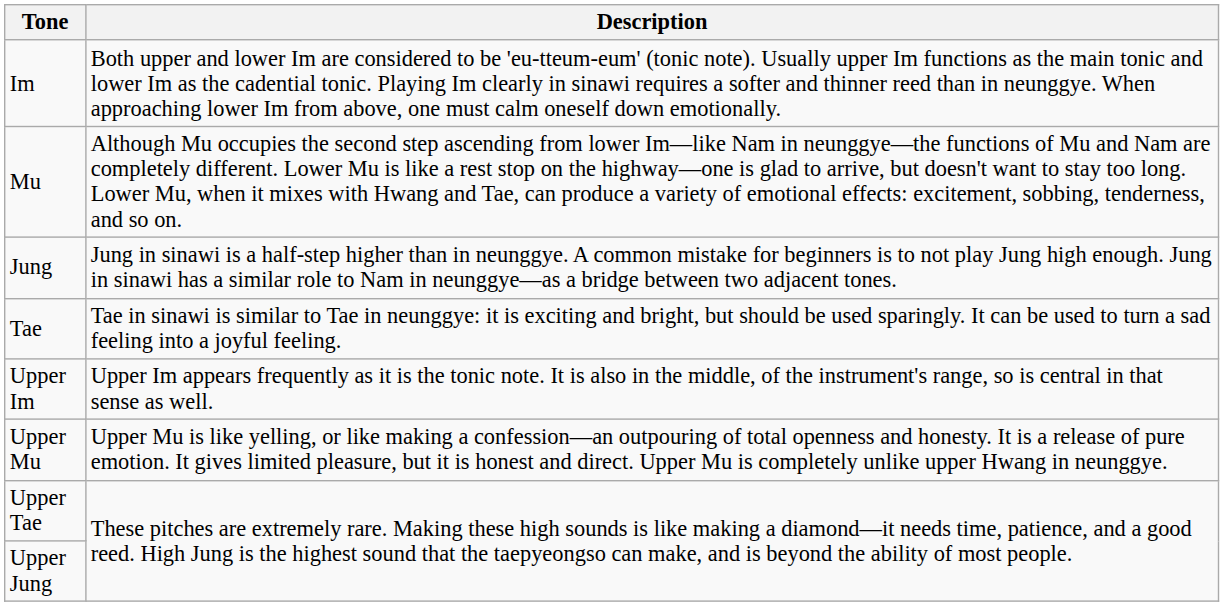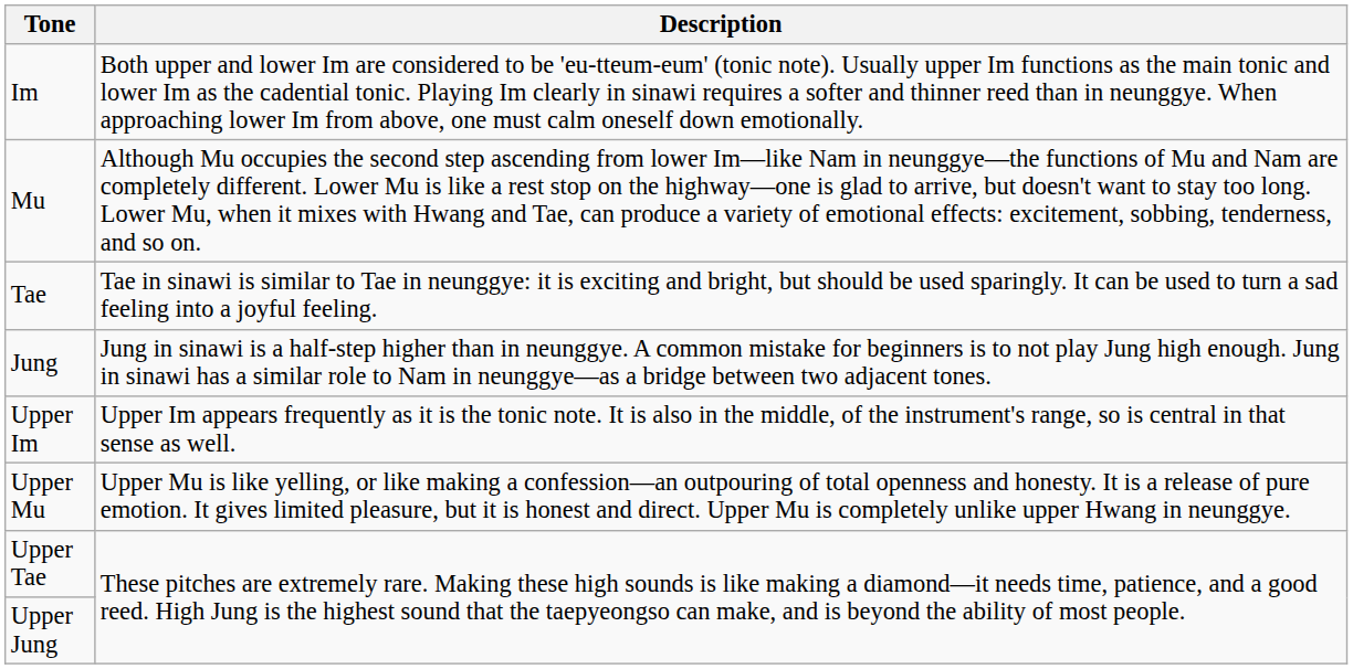 <table class="wikitable">
 <tr>
 <th>Tone</th>
 <th>Description</th>
 </tr>
 <tr>
 <td>Im</td>
 <td>Both upper and lower Im are considered to be 'eu-tteum-eum' (tonic note). Usually upper Im functions as the main tonic and lower Im as the cadential tonic. Playing Im clearly in sinawi requires a softer and thinner reed than in neunggye. When approaching lower Im from above, one must calm oneself down emotionally.</td>
 </tr>
 <tr>
 <td>Mu</td>
 <td>Although Mu occupies the second step ascending from lower Im—like Nam in neunggye—the functions of Mu and Nam are completely different. Lower Mu is like a rest stop on the highway—one is glad to arrive, but doesn't want to stay too long. Lower Mu, when it mixes with Hwang and Tae, can produce a variety of emotional effects: excitement, sobbing, tenderness, and so on.</td>
 </tr>
 <tr>
+<td>Tae</td>
+<td>Tae in sinawi is similar to Tae in neunggye: it is exciting and bright, but should be used sparingly. It can be used to turn a sad feeling into a joyful feeling.</td>
+</tr>
+<tr>
 <td>Jung</td>
 <td>Jung in sinawi is a half-step higher than in neunggye. A common mistake for beginners is to not play Jung high enough. Jung in sinawi has a similar role to Nam in neunggye—as a bridge between two adjacent tones.</td>
-</tr>
-<tr>
-<td>Tae</td>
-<td>Tae in sinawi is similar to Tae in neunggye: it is exciting and bright, but should be used sparingly. It can be used to turn a sad feeling into a joyful feeling.</td>
 </tr>
 <tr>
 <td>Upper Im</td>
 <td>Upper Im appears frequently as it is the tonic note. It is also in the middle, of the instrument's range, so is central in that sense as well.</td>
 </tr>
 <tr>
 <td>Upper Mu</td>
 <td>Upper Mu is like yelling, or like making a confession—an outpouring of total openness and honesty. It is a release of pure emotion. It gives limited pleasure, but it is honest and direct. Upper Mu is completely unlike upper Hwang in neunggye.</td>
 </tr>
 <tr>
 <td>Upper Tae</td>
 <td rowspan=2>These pitches are extremely rare. Making these high sounds is like making a diamond—it needs time, patience, and a good reed. High Jung is the highest sound that the taepyeongso can make, and is beyond the ability of most people.</td>
 </tr>
 <tr>
 <td>Upper Jung</td>
 </tr>
 </table>
